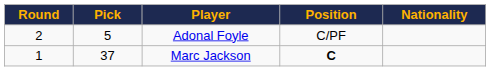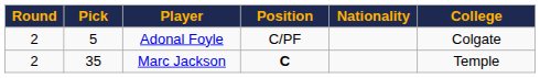 <table class="wikitable sortable sortable">
 <tr>
 <th style="background:#1D2951; color:#FFB300" width="10%">Round</th>
 <th style="background:#1D2951; color:#FFB300" width="10%">Pick</th>
 <th style="background:#1D2951; color:#FFB300" width="20%">Player</th>
 <th style="background:#1D2951; color:#FFB300" width="15%">Position</th>
 <th style="background:#1D2951; color:#FFB300" width="15%">Nationality</th>
+<th style="background:#1D2951; color:#FFB300" width="20%">College</th>
 </tr>
 <tr style="text-align: center">
 <td>2</td>
 <td>5</td>
 <td><a href='#'>Adonal Foyle</a></td>
 <td>C/PF</td>
 <td></td>
+<td>Colgate</td>
 </tr>
 <tr style="text-align: center">
-<td>1</td>
-<td>37</td>
+<td>2</td>
+<td>35</td>
 <td><a href='#'>Marc Jackson</a></td>
 <td><strong>C</strong></td>
 <td></td>
+<td>Temple</td>
 </tr>
 </table>
